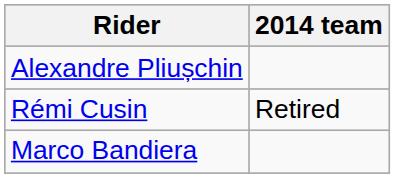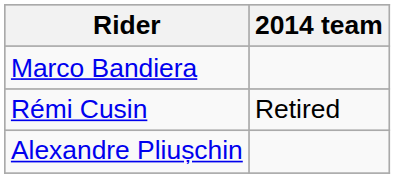 <table class="wikitable">
 <tr>
 <th>Rider</th>
 <th>2014 team</th>
 </tr>
 <tr>
-<td><a href='#'>Alexandre Pliușchin</a></td>
+<td><a href='#'>Marco Bandiera</a></td>
 <td></td>
 </tr>
 <tr>
 <td><a href='#'>Rémi Cusin</a></td>
 <td>Retired</td>
 </tr>
 <tr>
-<td><a href='#'>Marco Bandiera</a></td>
+<td><a href='#'>Alexandre Pliușchin</a></td>
 <td></td>
 </tr>
 </table>
